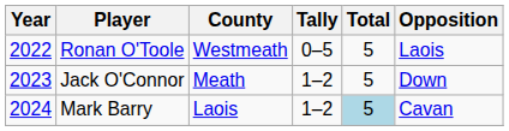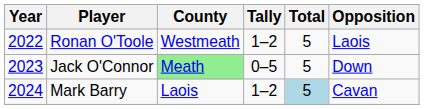 <table class="wikitable sortable">
 <tr>
 <th>Year</th>
 <th>Player</th>
 <th>County</th>
 <th>Tally</th>
 <th>Total</th>
 <th>Opposition</th>
 </tr>
 <tr>
 <td rowspan="1" align="center"><a href='#'>2022</a></td>
 <td> <a href='#'>Ronan O'Toole</a></td>
 <td><a href='#'>Westmeath</a></td>
-<td align="center">0–5</td>
+<td align="center">1–2</td>
 <td align="center">5</td>
 <td><a href='#'>Laois</a></td>
 </tr>
 <tr>
 <td rowspan="1" align="center"><a href='#'>2023</a></td>
 <td> Jack O'Connor</td>
-<td><a href='#'>Meath</a></td>
-<td align="center">1–2</td>
+<td style="background: lightgreen;"><a href='#'>Meath</a></td>
+<td align="center">0–5</td>
 <td align="center">5</td>
 <td><a href='#'>Down</a></td>
 </tr>
 <tr>
 <td rowspan="1" align="center"><a href='#'>2024</a></td>
 <td> Mark Barry</td>
 <td><a href='#'>Laois</a></td>
 <td align="center">1–2</td>
 <td align="center" style="background: lightblue;">5</td>
 <td><a href='#'>Cavan</a></td>
 </tr>
 <tr>
 </tr>
 </table>
